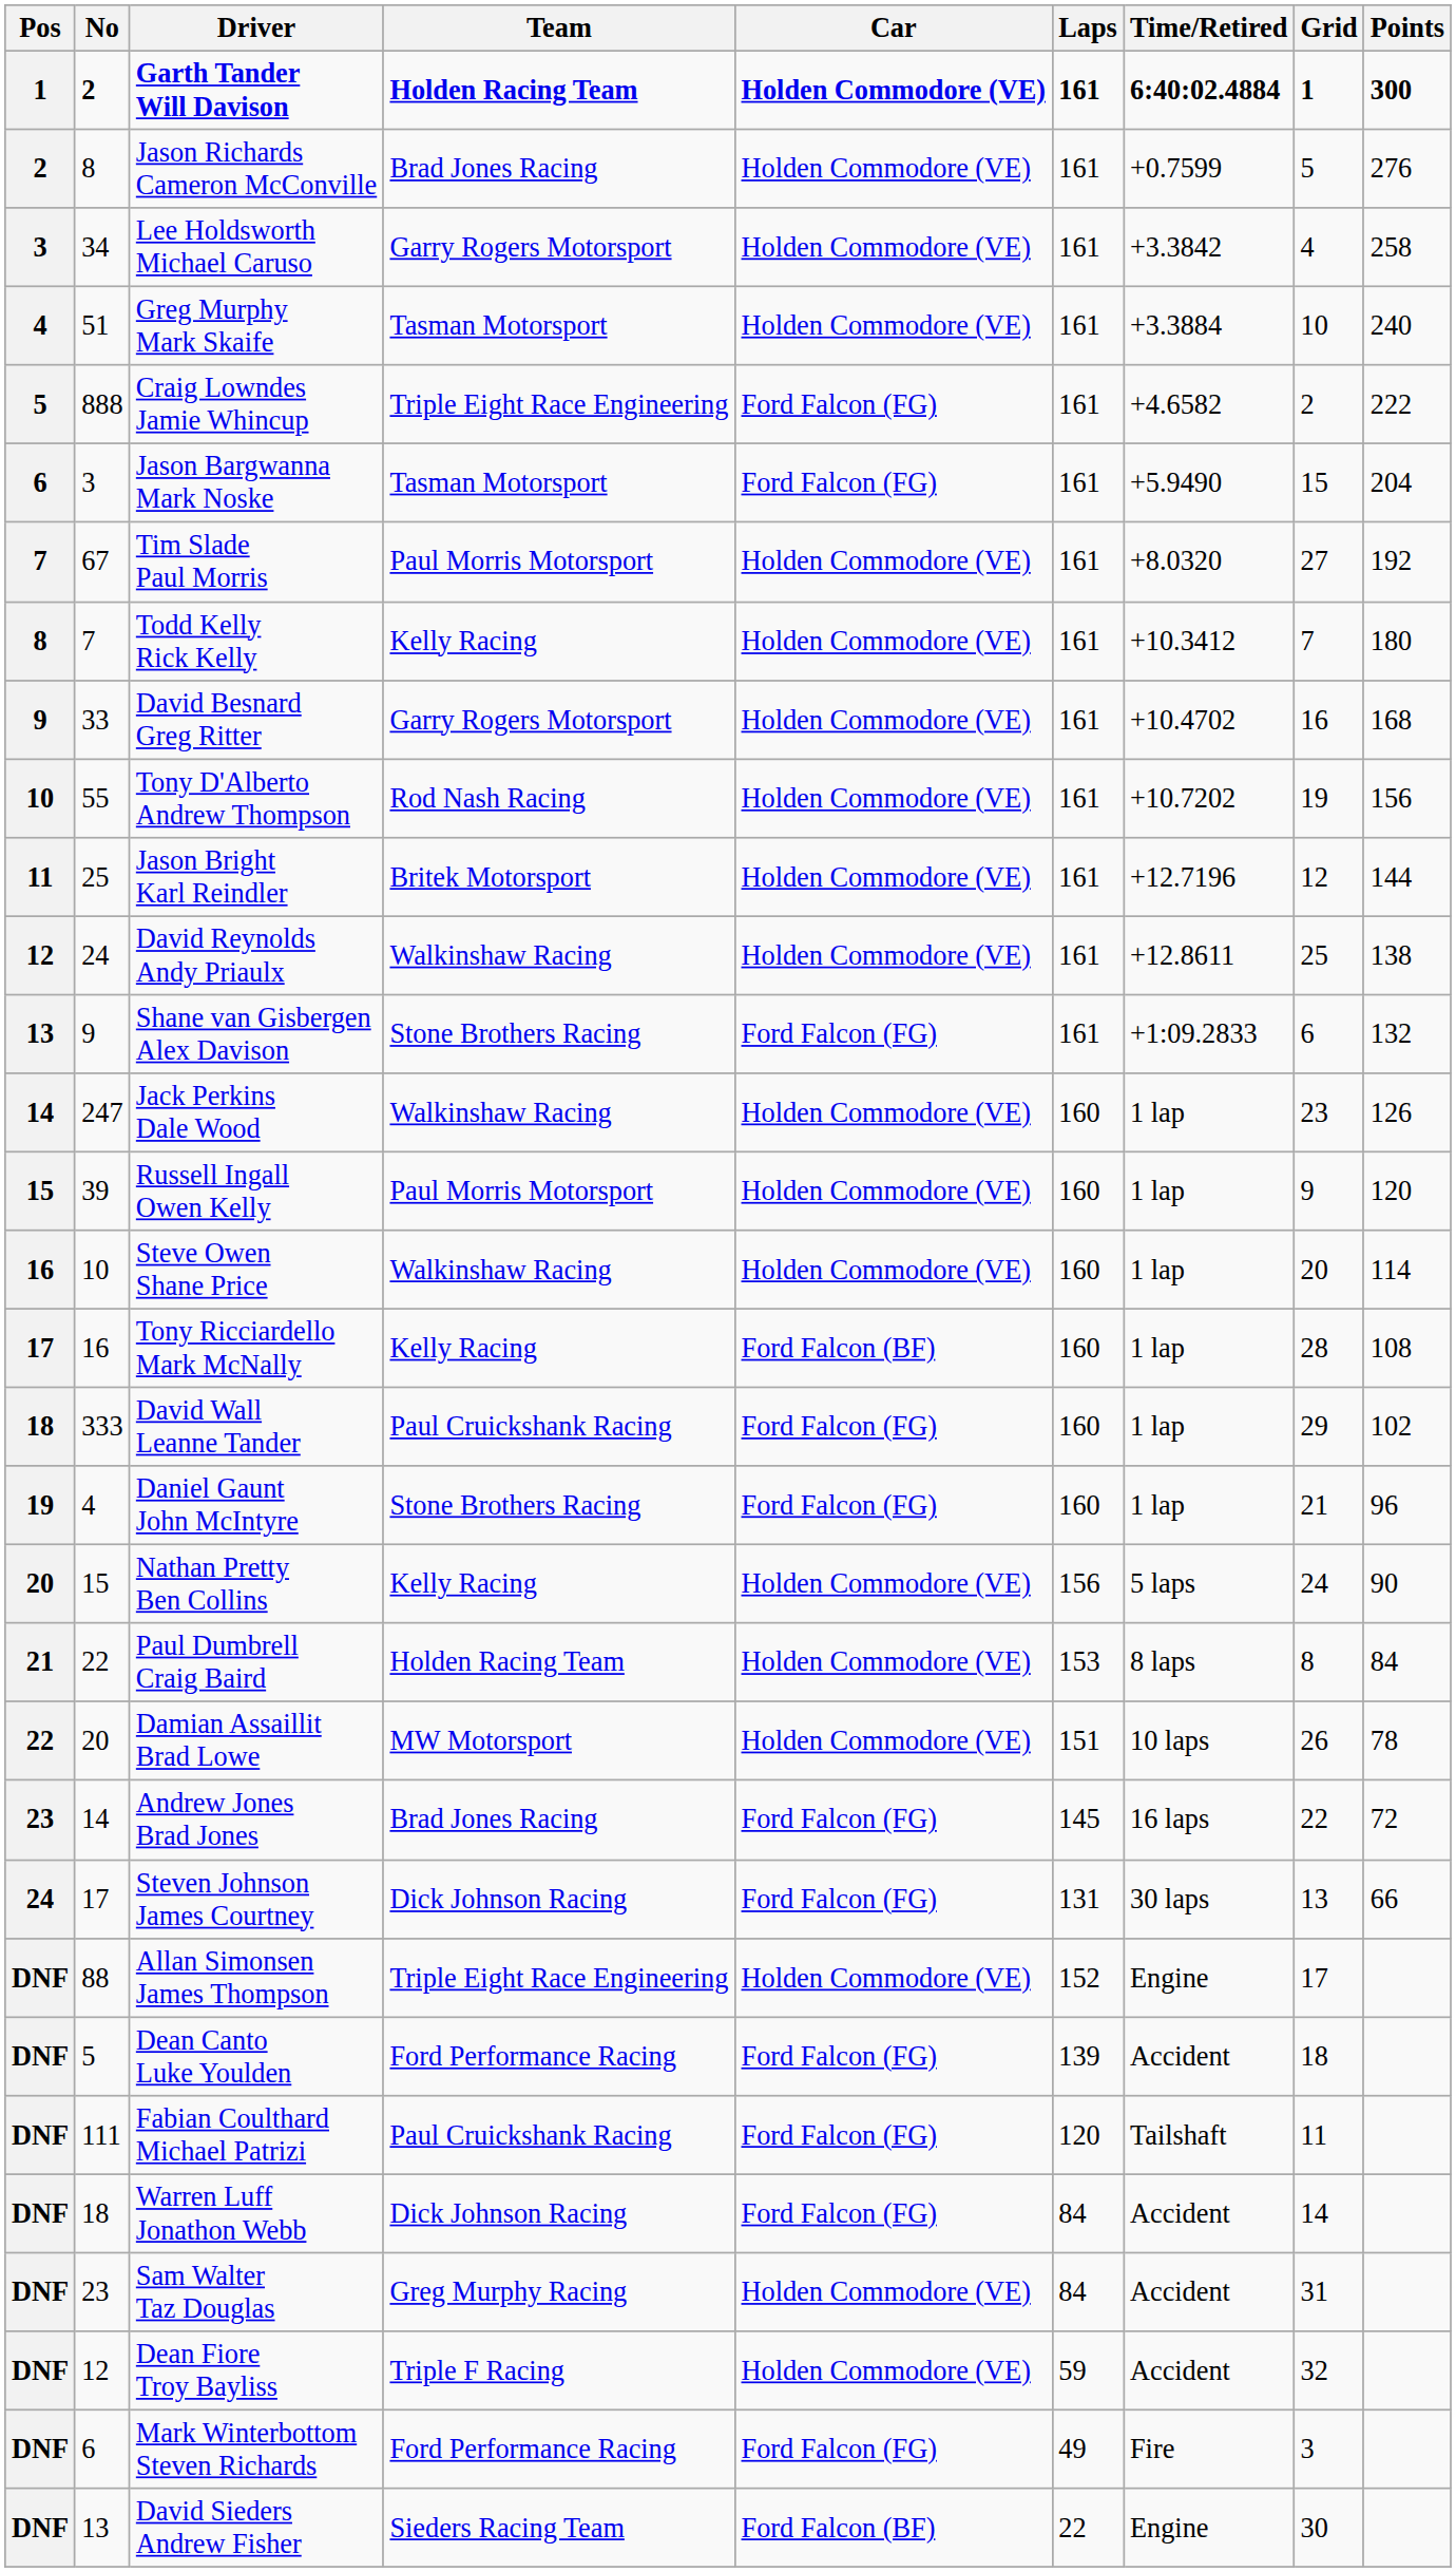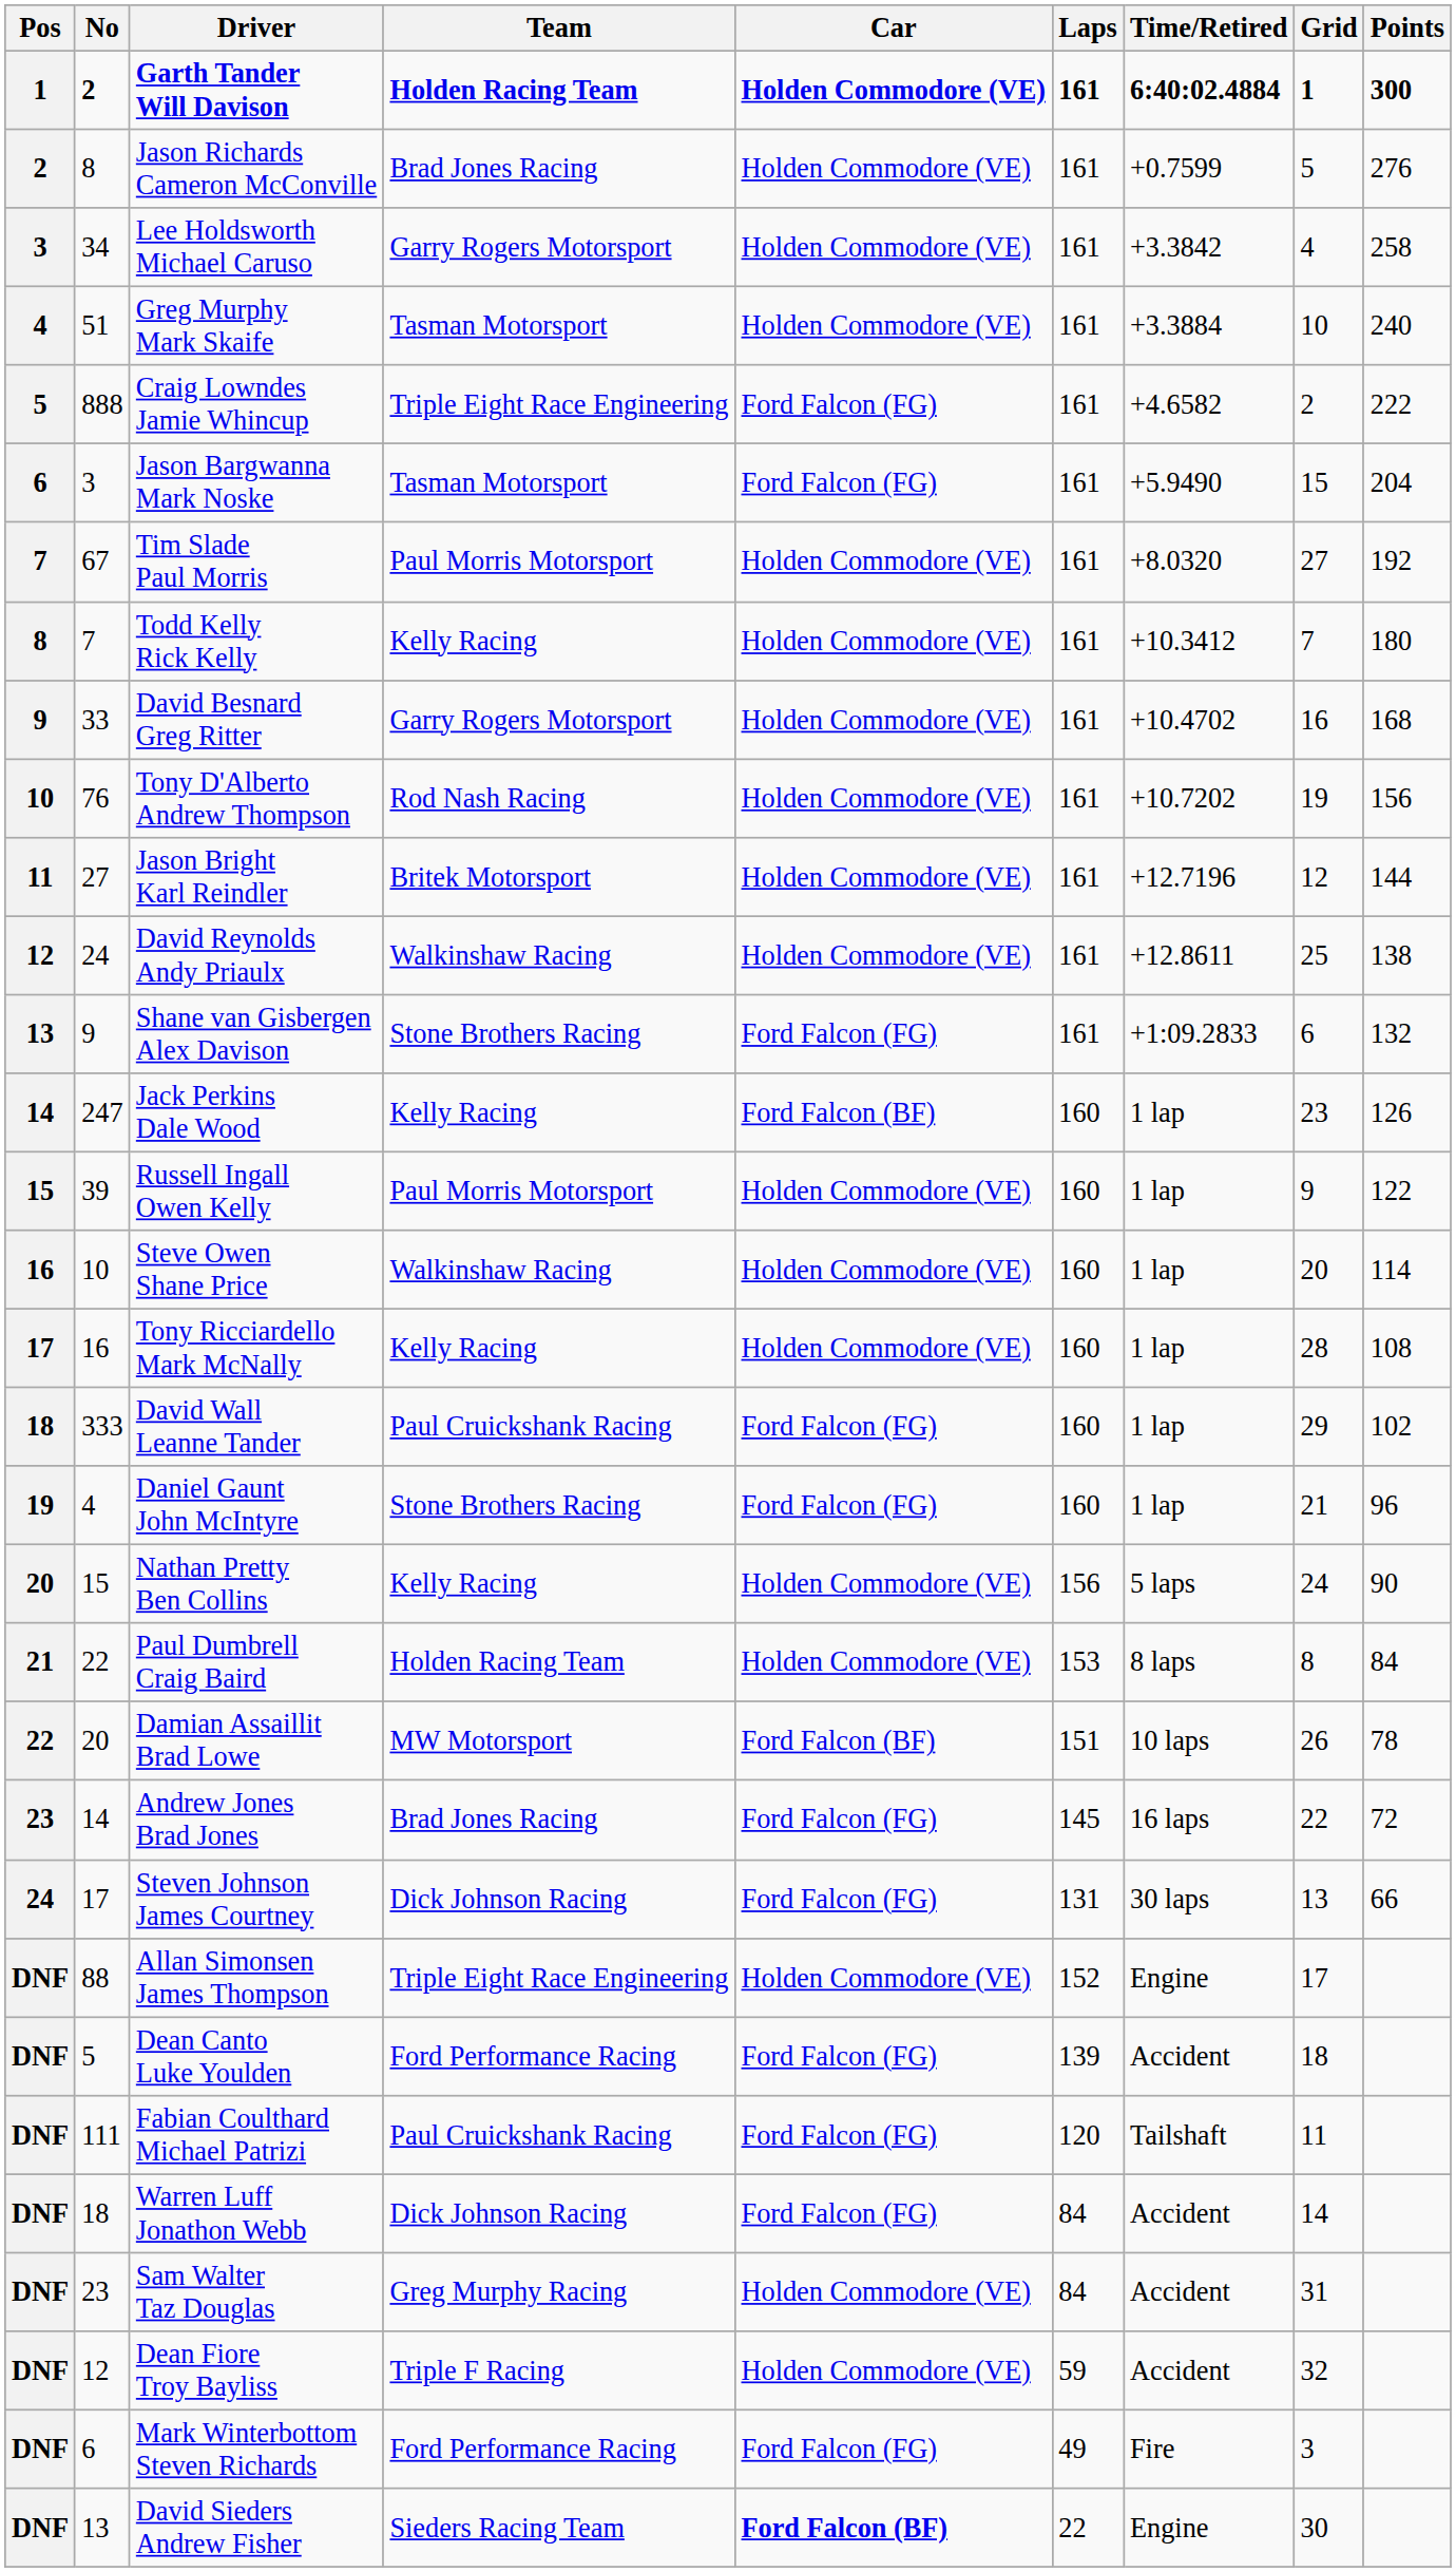 <table class="wikitable" style="font-size: 95%;">
 <tr>
 <th>Pos</th>
 <th>No</th>
 <th>Driver</th>
 <th>Team</th>
 <th>Car</th>
 <th>Laps</th>
 <th>Time/Retired</th>
 <th>Grid</th>
 <th>Points</th>
 </tr>
 <tr style="font-weight:bold">
 <th>1</th>
 <td>2</td>
 <td> <a href='#'>Garth Tander</a><br> <a href='#'>Will Davison</a></td>
 <td><a href='#'>Holden Racing Team</a></td>
 <td><a href='#'>Holden Commodore (VE)</a></td>
 <td>161</td>
 <td>6:40:02.4884</td>
 <td>1</td>
 <td>300</td>
 </tr>
 <tr>
 <th>2</th>
 <td>8</td>
 <td> <a href='#'>Jason Richards</a><br> <a href='#'>Cameron McConville</a></td>
 <td><a href='#'>Brad Jones Racing</a></td>
 <td><a href='#'>Holden Commodore (VE)</a></td>
 <td>161</td>
 <td>+0.7599</td>
 <td>5</td>
 <td>276</td>
 </tr>
 <tr>
 <th>3</th>
 <td>34</td>
 <td> <a href='#'>Lee Holdsworth</a><br> <a href='#'>Michael Caruso</a></td>
 <td><a href='#'>Garry Rogers Motorsport</a></td>
 <td><a href='#'>Holden Commodore (VE)</a></td>
 <td>161</td>
 <td>+3.3842</td>
 <td>4</td>
 <td>258</td>
 </tr>
 <tr>
 <th>4</th>
 <td>51</td>
 <td> <a href='#'>Greg Murphy</a><br> <a href='#'>Mark Skaife</a></td>
 <td><a href='#'>Tasman Motorsport</a></td>
 <td><a href='#'>Holden Commodore (VE)</a></td>
 <td>161</td>
 <td>+3.3884</td>
 <td>10</td>
 <td>240</td>
 </tr>
 <tr>
 <th>5</th>
 <td>888</td>
 <td> <a href='#'>Craig Lowndes</a><br> <a href='#'>Jamie Whincup</a></td>
 <td><a href='#'>Triple Eight Race Engineering</a></td>
 <td><a href='#'>Ford Falcon (FG)</a></td>
 <td>161</td>
 <td>+4.6582</td>
 <td>2</td>
 <td>222</td>
 </tr>
 <tr>
 <th>6</th>
 <td>3</td>
 <td> <a href='#'>Jason Bargwanna</a><br> <a href='#'>Mark Noske</a></td>
 <td><a href='#'>Tasman Motorsport</a></td>
 <td><a href='#'>Ford Falcon (FG)</a></td>
 <td>161</td>
 <td>+5.9490</td>
 <td>15</td>
 <td>204</td>
 </tr>
 <tr>
 <th>7</th>
 <td>67</td>
 <td> <a href='#'>Tim Slade</a><br> <a href='#'>Paul Morris</a></td>
 <td><a href='#'>Paul Morris Motorsport</a></td>
 <td><a href='#'>Holden Commodore (VE)</a></td>
 <td>161</td>
 <td>+8.0320</td>
 <td>27</td>
 <td>192</td>
 </tr>
 <tr>
 <th>8</th>
 <td>7</td>
 <td> <a href='#'>Todd Kelly</a><br> <a href='#'>Rick Kelly</a></td>
 <td><a href='#'>Kelly Racing</a></td>
 <td><a href='#'>Holden Commodore (VE)</a></td>
 <td>161</td>
 <td>+10.3412</td>
 <td>7</td>
 <td>180</td>
 </tr>
 <tr>
 <th>9</th>
 <td>33</td>
 <td> <a href='#'>David Besnard</a><br> <a href='#'>Greg Ritter</a></td>
 <td><a href='#'>Garry Rogers Motorsport</a></td>
 <td><a href='#'>Holden Commodore (VE)</a></td>
 <td>161</td>
 <td>+10.4702</td>
 <td>16</td>
 <td>168</td>
 </tr>
 <tr>
 <th>10</th>
-<td>55</td>
+<td>76</td>
 <td> <a href='#'>Tony D'Alberto</a><br> <a href='#'>Andrew Thompson</a></td>
 <td><a href='#'>Rod Nash Racing</a></td>
 <td><a href='#'>Holden Commodore (VE)</a></td>
 <td>161</td>
 <td>+10.7202</td>
 <td>19</td>
 <td>156</td>
 </tr>
 <tr>
 <th>11</th>
-<td>25</td>
+<td>27</td>
 <td> <a href='#'>Jason Bright</a><br> <a href='#'>Karl Reindler</a></td>
 <td><a href='#'>Britek Motorsport</a></td>
 <td><a href='#'>Holden Commodore (VE)</a></td>
 <td>161</td>
 <td>+12.7196</td>
 <td>12</td>
 <td>144</td>
 </tr>
 <tr>
 <th>12</th>
 <td>24</td>
 <td> <a href='#'>David Reynolds</a><br> <a href='#'>Andy Priaulx</a></td>
 <td><a href='#'>Walkinshaw Racing</a></td>
 <td><a href='#'>Holden Commodore (VE)</a></td>
 <td>161</td>
 <td>+12.8611</td>
 <td>25</td>
 <td>138</td>
 </tr>
 <tr>
 <th>13</th>
 <td>9</td>
 <td> <a href='#'>Shane van Gisbergen</a><br> <a href='#'>Alex Davison</a></td>
 <td><a href='#'>Stone Brothers Racing</a></td>
 <td><a href='#'>Ford Falcon (FG)</a></td>
 <td>161</td>
 <td>+1:09.2833</td>
 <td>6</td>
 <td>132</td>
 </tr>
 <tr>
 <th>14</th>
 <td>247</td>
 <td> <a href='#'>Jack Perkins</a><br> <a href='#'>Dale Wood</a></td>
-<td><a href='#'>Walkinshaw Racing</a></td>
-<td><a href='#'>Holden Commodore (VE)</a></td>
+<td><a href='#'>Kelly Racing</a></td>
+<td><a href='#'>Ford Falcon (BF)</a></td>
 <td>160</td>
 <td> 1 lap</td>
 <td>23</td>
 <td>126</td>
 </tr>
 <tr>
 <th>15</th>
 <td>39</td>
 <td> <a href='#'>Russell Ingall</a><br> <a href='#'>Owen Kelly</a></td>
 <td><a href='#'>Paul Morris Motorsport</a></td>
 <td><a href='#'>Holden Commodore (VE)</a></td>
 <td>160</td>
 <td> 1 lap</td>
 <td>9</td>
-<td>120</td>
+<td>122</td>
 </tr>
 <tr>
 <th>16</th>
 <td>10</td>
 <td> <a href='#'>Steve Owen</a><br> <a href='#'>Shane Price</a></td>
 <td><a href='#'>Walkinshaw Racing</a></td>
 <td><a href='#'>Holden Commodore (VE)</a></td>
 <td>160</td>
 <td> 1 lap</td>
 <td>20</td>
 <td>114</td>
 </tr>
 <tr>
 <th>17</th>
 <td>16</td>
 <td> <a href='#'>Tony Ricciardello</a><br> <a href='#'>Mark McNally</a></td>
 <td><a href='#'>Kelly Racing</a></td>
-<td><a href='#'>Ford Falcon (BF)</a></td>
+<td><a href='#'>Holden Commodore (VE)</a></td>
 <td>160</td>
 <td> 1 lap</td>
 <td>28</td>
 <td>108</td>
 </tr>
 <tr>
 <th>18</th>
 <td>333</td>
 <td> <a href='#'>David Wall</a><br> <a href='#'>Leanne Tander</a></td>
 <td><a href='#'>Paul Cruickshank Racing</a></td>
 <td><a href='#'>Ford Falcon (FG)</a></td>
 <td>160</td>
 <td> 1 lap</td>
 <td>29</td>
 <td>102</td>
 </tr>
 <tr>
 <th>19</th>
 <td>4</td>
 <td> <a href='#'>Daniel Gaunt</a><br> <a href='#'>John McIntyre</a></td>
 <td><a href='#'>Stone Brothers Racing</a></td>
 <td><a href='#'>Ford Falcon (FG)</a></td>
 <td>160</td>
 <td> 1 lap</td>
 <td>21</td>
 <td>96</td>
 </tr>
 <tr>
 <th>20</th>
 <td>15</td>
 <td> <a href='#'>Nathan Pretty</a><br> <a href='#'>Ben Collins</a></td>
 <td><a href='#'>Kelly Racing</a></td>
 <td><a href='#'>Holden Commodore (VE)</a></td>
 <td>156</td>
 <td> 5 laps</td>
 <td>24</td>
 <td>90</td>
 </tr>
 <tr>
 <th>21</th>
 <td>22</td>
 <td> <a href='#'>Paul Dumbrell</a><br> <a href='#'>Craig Baird</a></td>
 <td><a href='#'>Holden Racing Team</a></td>
 <td><a href='#'>Holden Commodore (VE)</a></td>
 <td>153</td>
 <td> 8 laps</td>
 <td>8</td>
 <td>84</td>
 </tr>
 <tr>
 <th>22</th>
 <td>20</td>
 <td> <a href='#'>Damian Assaillit</a><br> <a href='#'>Brad Lowe</a></td>
 <td><a href='#'>MW Motorsport</a></td>
-<td><a href='#'>Holden Commodore (VE)</a></td>
+<td><a href='#'>Ford Falcon (BF)</a></td>
 <td>151</td>
 <td> 10 laps</td>
 <td>26</td>
 <td>78</td>
 </tr>
 <tr>
 <th>23</th>
 <td>14</td>
 <td> <a href='#'>Andrew Jones</a><br> <a href='#'>Brad Jones</a></td>
 <td><a href='#'>Brad Jones Racing</a></td>
 <td><a href='#'>Ford Falcon (FG)</a></td>
 <td>145</td>
 <td> 16 laps</td>
 <td>22</td>
 <td>72</td>
 </tr>
 <tr>
 <th>24</th>
 <td>17</td>
 <td> <a href='#'>Steven Johnson</a><br> <a href='#'>James Courtney</a></td>
 <td><a href='#'>Dick Johnson Racing</a></td>
 <td><a href='#'>Ford Falcon (FG)</a></td>
 <td>131</td>
 <td> 30 laps</td>
 <td>13</td>
 <td>66</td>
 </tr>
 <tr>
 <th>DNF</th>
 <td>88</td>
 <td> <a href='#'>Allan Simonsen</a><br> <a href='#'>James Thompson</a></td>
 <td><a href='#'>Triple Eight Race Engineering</a></td>
 <td><a href='#'>Holden Commodore (VE)</a></td>
 <td>152</td>
 <td>Engine</td>
 <td>17</td>
 <td></td>
 </tr>
 <tr>
 <th>DNF</th>
 <td>5</td>
 <td> <a href='#'>Dean Canto</a><br> <a href='#'>Luke Youlden</a></td>
 <td><a href='#'>Ford Performance Racing</a></td>
 <td><a href='#'>Ford Falcon (FG)</a></td>
 <td>139</td>
 <td>Accident</td>
 <td>18</td>
 <td></td>
 </tr>
 <tr>
 <th>DNF</th>
 <td>111</td>
 <td> <a href='#'>Fabian Coulthard</a><br> <a href='#'>Michael Patrizi</a></td>
 <td><a href='#'>Paul Cruickshank Racing</a></td>
 <td><a href='#'>Ford Falcon (FG)</a></td>
 <td>120</td>
 <td>Tailshaft</td>
 <td>11</td>
 <td></td>
 </tr>
 <tr>
 <th>DNF</th>
 <td>18</td>
 <td> <a href='#'>Warren Luff</a><br> <a href='#'>Jonathon Webb</a></td>
 <td><a href='#'>Dick Johnson Racing</a></td>
 <td><a href='#'>Ford Falcon (FG)</a></td>
 <td>84</td>
 <td>Accident</td>
 <td>14</td>
 <td></td>
 </tr>
 <tr>
 <th>DNF</th>
 <td>23</td>
 <td> <a href='#'>Sam Walter</a><br> <a href='#'>Taz Douglas</a></td>
 <td><a href='#'>Greg Murphy Racing</a></td>
 <td><a href='#'>Holden Commodore (VE)</a></td>
 <td>84</td>
 <td>Accident</td>
 <td>31</td>
 <td></td>
 </tr>
 <tr>
 <th>DNF</th>
 <td>12</td>
 <td> <a href='#'>Dean Fiore</a><br> <a href='#'>Troy Bayliss</a></td>
 <td><a href='#'>Triple F Racing</a></td>
 <td><a href='#'>Holden Commodore (VE)</a></td>
 <td>59</td>
 <td>Accident</td>
 <td>32</td>
 <td></td>
 </tr>
 <tr>
 <th>DNF</th>
 <td>6</td>
 <td> <a href='#'>Mark Winterbottom</a><br> <a href='#'>Steven Richards</a></td>
 <td><a href='#'>Ford Performance Racing</a></td>
 <td><a href='#'>Ford Falcon (FG)</a></td>
 <td>49</td>
 <td>Fire</td>
 <td>3</td>
 <td></td>
 </tr>
 <tr>
 <th>DNF</th>
 <td>13</td>
 <td> <a href='#'>David Sieders</a><br> <a href='#'>Andrew Fisher</a></td>
 <td><a href='#'>Sieders Racing Team</a></td>
-<td><a href='#'>Ford Falcon (BF)</a></td>
+<td><strong><a href='#'>Ford Falcon (BF)</a></strong></td>
 <td>22</td>
 <td>Engine</td>
 <td>30</td>
 <td></td>
 </tr>
 </table>
